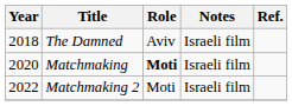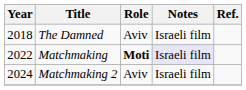 <table class="wikitable">
 <tr>
 <th>Year</th>
 <th>Title</th>
 <th>Role</th>
 <th>Notes</th>
 <th>Ref.</th>
 </tr>
 <tr>
 <td>2018</td>
 <td><em>The Damned</em></td>
 <td>Aviv</td>
 <td>Israeli film</td>
 <td></td>
 </tr>
 <tr>
-<td>2020</td>
+<td>2022</td>
 <td><em>Matchmaking</em></td>
 <td><strong>Moti</strong></td>
-<td>Israeli film</td>
+<td style="background: lavender;">Israeli film</td>
 <td></td>
 </tr>
 <tr>
-<td>2022</td>
+<td>2024</td>
 <td><em>Matchmaking 2</em></td>
-<td>Moti</td>
+<td>Aviv</td>
 <td>Israeli film</td>
 <td></td>
 </tr>
 <tr>
 </tr>
 </table>
